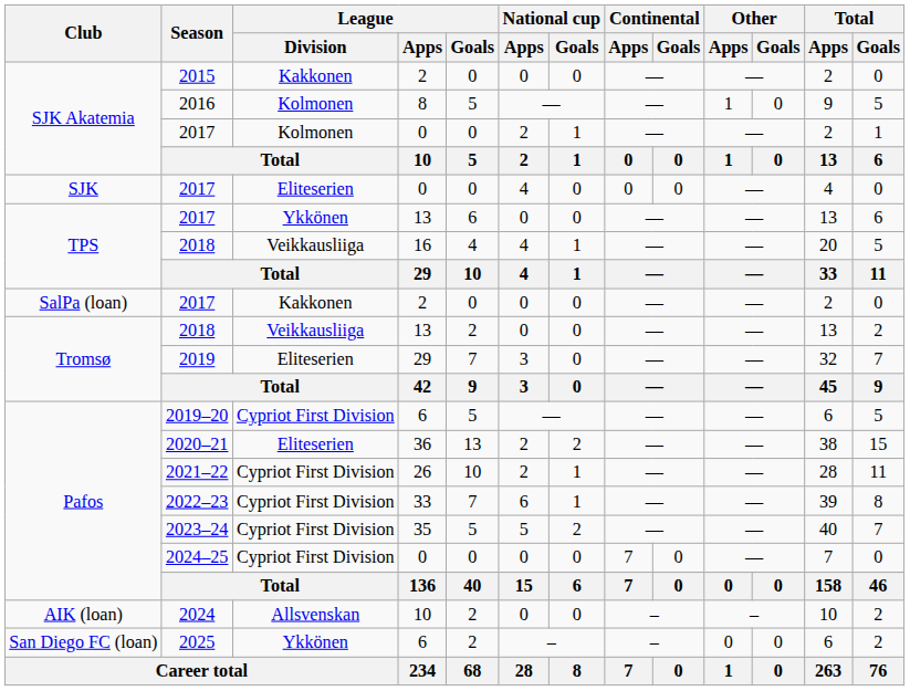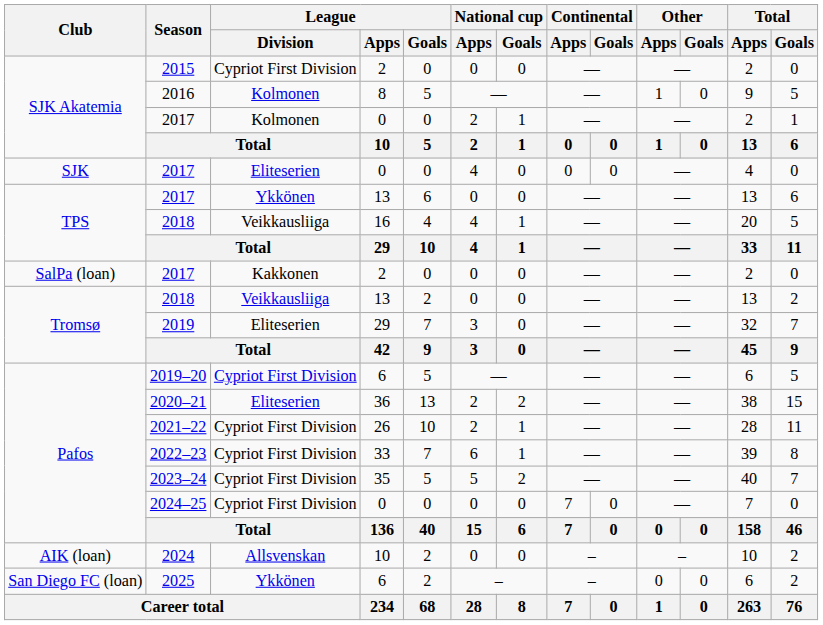 <table class="wikitable" style="text-align: center;">
 <tr>
 <th rowspan="2">Club</th>
 <th rowspan="2">Season</th>
 <th colspan="3">League</th>
 <th colspan="2">National cup</th>
 <th colspan="2">Continental</th>
 <th colspan="2">Other</th>
 <th colspan="2">Total</th>
 </tr>
 <tr>
 <th>Division</th>
 <th>Apps</th>
 <th>Goals</th>
 <th>Apps</th>
 <th>Goals</th>
 <th>Apps</th>
 <th>Goals</th>
 <th>Apps</th>
 <th>Goals</th>
 <th>Apps</th>
 <th>Goals</th>
 </tr>
 <tr>
 <td rowspan=4><a href='#'>SJK Akatemia</a></td>
 <td><a href='#'>2015</a></td>
-<td><a href='#'>Kakkonen</a></td>
+<td>Cypriot First Division</td>
 <td>2</td>
 <td>0</td>
 <td>0</td>
 <td>0</td>
 <td colspan="2">—</td>
 <td colspan="2">—</td>
 <td>2</td>
 <td>0</td>
 </tr>
 <tr>
 <td>2016</td>
 <td><a href='#'>Kolmonen</a></td>
 <td>8</td>
 <td>5</td>
 <td colspan="2">—</td>
 <td colspan="2">—</td>
 <td>1</td>
 <td>0</td>
 <td>9</td>
 <td>5</td>
 </tr>
 <tr>
 <td>2017</td>
 <td>Kolmonen</td>
 <td>0</td>
 <td>0</td>
 <td>2</td>
 <td>1</td>
 <td colspan="2">—</td>
 <td colspan="2">—</td>
 <td>2</td>
 <td>1</td>
 </tr>
 <tr>
 <th colspan="2">Total</th>
 <th>10</th>
 <th>5</th>
 <th>2</th>
 <th>1</th>
 <th>0</th>
 <th>0</th>
 <th>1</th>
 <th>0</th>
 <th>13</th>
 <th>6</th>
 </tr>
 <tr>
 <td><a href='#'>SJK</a></td>
 <td><a href='#'>2017</a></td>
 <td><a href='#'>Eliteserien</a></td>
 <td>0</td>
 <td>0</td>
 <td>4</td>
 <td>0</td>
 <td>0</td>
 <td>0</td>
 <td colspan="2">—</td>
 <td>4</td>
 <td>0</td>
 </tr>
 <tr>
 <td rowspan="3"><a href='#'>TPS</a></td>
 <td><a href='#'>2017</a></td>
 <td><a href='#'>Ykkönen</a></td>
 <td>13</td>
 <td>6</td>
 <td>0</td>
 <td>0</td>
 <td colspan="2">—</td>
 <td colspan="2">—</td>
 <td>13</td>
 <td>6</td>
 </tr>
 <tr>
 <td><a href='#'>2018</a></td>
 <td>Veikkausliiga</td>
 <td>16</td>
 <td>4</td>
 <td>4</td>
 <td>1</td>
 <td colspan="2">—</td>
 <td colspan="2">—</td>
 <td>20</td>
 <td>5</td>
 </tr>
 <tr>
 <th colspan="2">Total</th>
 <th>29</th>
 <th>10</th>
 <th>4</th>
 <th>1</th>
 <th colspan="2">—</th>
 <th colspan="2">—</th>
 <th>33</th>
 <th>11</th>
 </tr>
 <tr>
 <td><a href='#'>SalPa</a> (loan)</td>
 <td><a href='#'>2017</a></td>
 <td>Kakkonen</td>
 <td>2</td>
 <td>0</td>
 <td>0</td>
 <td>0</td>
 <td colspan="2">—</td>
 <td colspan="2">—</td>
 <td>2</td>
 <td>0</td>
 </tr>
 <tr>
 <td rowspan="3"><a href='#'>Tromsø</a></td>
 <td><a href='#'>2018</a></td>
 <td><a href='#'>Veikkausliiga</a></td>
 <td>13</td>
 <td>2</td>
 <td>0</td>
 <td>0</td>
 <td colspan="2">—</td>
 <td colspan="2">—</td>
 <td>13</td>
 <td>2</td>
 </tr>
 <tr>
 <td><a href='#'>2019</a></td>
 <td>Eliteserien</td>
 <td>29</td>
 <td>7</td>
 <td>3</td>
 <td>0</td>
 <td colspan="2">—</td>
 <td colspan="2">—</td>
 <td>32</td>
 <td>7</td>
 </tr>
 <tr>
 <th colspan="2">Total</th>
 <th>42</th>
 <th>9</th>
 <th>3</th>
 <th>0</th>
 <th colspan="2">—</th>
 <th colspan="2">—</th>
 <th>45</th>
 <th>9</th>
 </tr>
 <tr>
 <td rowspan="7"><a href='#'>Pafos</a></td>
 <td><a href='#'>2019–20</a></td>
 <td><a href='#'>Cypriot First Division</a></td>
 <td>6</td>
 <td>5</td>
 <td colspan="2">—</td>
 <td colspan="2">—</td>
 <td colspan="2">—</td>
 <td>6</td>
 <td>5</td>
 </tr>
 <tr>
 <td><a href='#'>2020–21</a></td>
 <td><a href='#'>Eliteserien</a></td>
 <td>36</td>
 <td>13</td>
 <td>2</td>
 <td>2</td>
 <td colspan="2">—</td>
 <td colspan="2">—</td>
 <td>38</td>
 <td>15</td>
 </tr>
 <tr>
 <td><a href='#'>2021–22</a></td>
 <td>Cypriot First Division</td>
 <td>26</td>
 <td>10</td>
 <td>2</td>
 <td>1</td>
 <td colspan="2">—</td>
 <td colspan="2">—</td>
 <td>28</td>
 <td>11</td>
 </tr>
 <tr>
 <td><a href='#'>2022–23</a></td>
 <td>Cypriot First Division</td>
 <td>33</td>
 <td>7</td>
 <td>6</td>
 <td>1</td>
 <td colspan="2">—</td>
 <td colspan="2">—</td>
 <td>39</td>
 <td>8</td>
 </tr>
 <tr>
 <td><a href='#'>2023–24</a></td>
 <td>Cypriot First Division</td>
 <td>35</td>
 <td>5</td>
 <td>5</td>
 <td>2</td>
 <td colspan="2">—</td>
 <td colspan="2">—</td>
 <td>40</td>
 <td>7</td>
 </tr>
 <tr>
 <td><a href='#'>2024–25</a></td>
 <td>Cypriot First Division</td>
 <td>0</td>
 <td>0</td>
 <td>0</td>
 <td>0</td>
 <td>7</td>
 <td>0</td>
 <td colspan="2">—</td>
 <td>7</td>
 <td>0</td>
 </tr>
 <tr>
 <th colspan="2">Total</th>
 <th>136</th>
 <th>40</th>
 <th>15</th>
 <th>6</th>
 <th>7</th>
 <th>0</th>
 <th>0</th>
 <th>0</th>
 <th>158</th>
 <th>46</th>
 </tr>
 <tr>
 <td><a href='#'>AIK</a> (loan)</td>
 <td><a href='#'>2024</a></td>
 <td><a href='#'>Allsvenskan</a></td>
 <td>10</td>
 <td>2</td>
 <td>0</td>
 <td>0</td>
 <td colspan=2>–</td>
 <td colspan=2>–</td>
 <td>10</td>
 <td>2</td>
 </tr>
 <tr>
 <td><a href='#'>San Diego FC</a> (loan)</td>
 <td><a href='#'>2025</a></td>
 <td><a href='#'>Ykkönen</a></td>
 <td>6</td>
 <td>2</td>
 <td colspan=2>–</td>
 <td colspan=2>–</td>
 <td>0</td>
 <td>0</td>
 <td>6</td>
 <td>2</td>
 </tr>
 <tr>
 <th colspan="3">Career total</th>
 <th>234</th>
 <th>68</th>
 <th>28</th>
 <th>8</th>
 <th>7</th>
 <th>0</th>
 <th>1</th>
 <th>0</th>
 <th>263</th>
 <th>76</th>
 </tr>
 </table>
